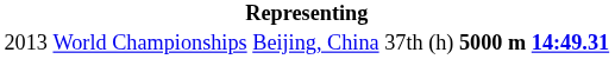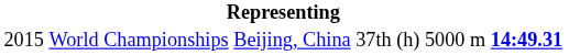 <table>
 <tr>
 <th colspan="6">Representing </th>
 </tr>
 <tr>
-<td>2013</td>
+<td>2015</td>
 <td><a href='#'>World Championships</a></td>
 <td><a href='#'>Beijing, China</a></td>
 <td>37th (h)</td>
-<td><strong>5000 m</strong></td>
+<td>5000 m</td>
 <td><strong><a href='#'>14:49.31</a></strong></td>
 </tr>
 </table>
